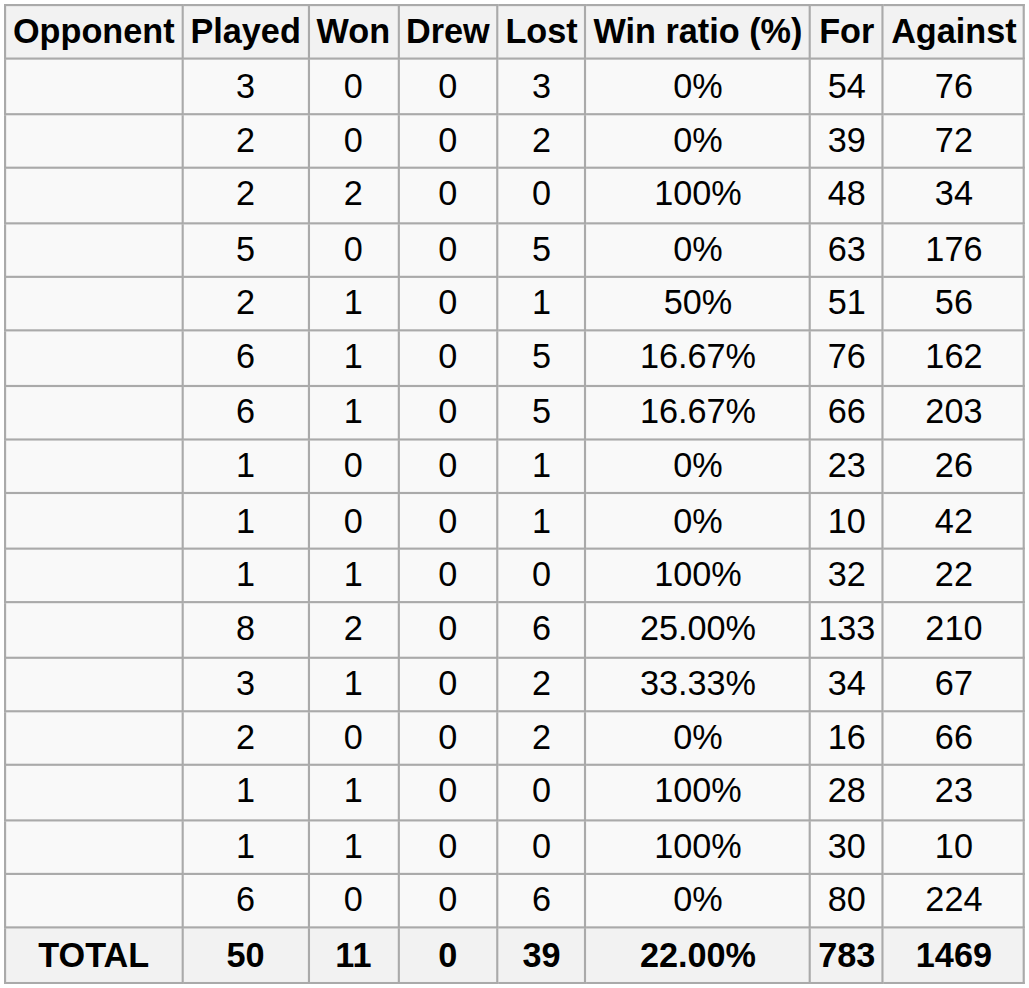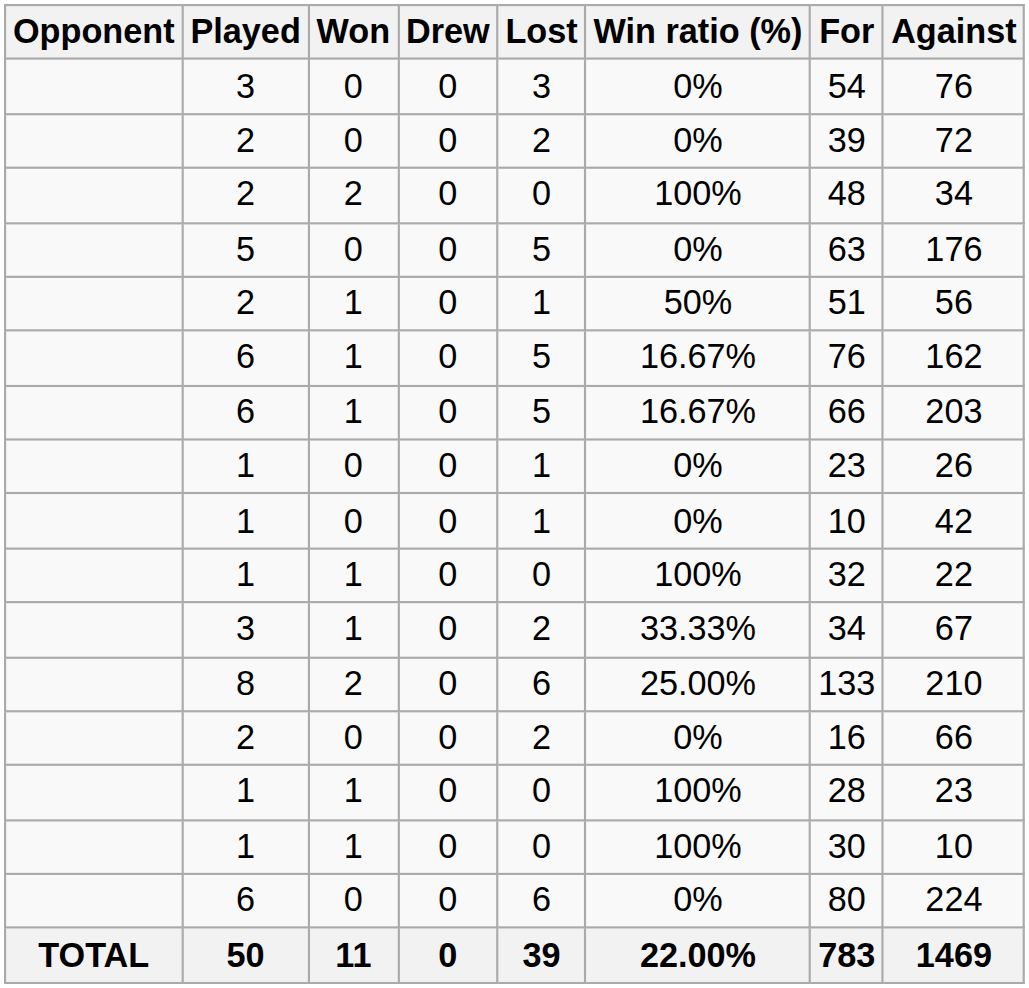 <table class="wikitable sortable">
 <tr>
 <th>Opponent</th>
 <th>Played</th>
 <th>Won</th>
 <th>Drew</th>
 <th>Lost</th>
 <th>Win ratio (%)</th>
 <th>For</th>
 <th>Against</th>
 </tr>
 <tr align=center>
 <td align=left></td>
 <td>3</td>
 <td>0</td>
 <td>0</td>
 <td>3</td>
 <td>0%</td>
 <td>54</td>
 <td>76</td>
 </tr>
 <tr align=center>
 <td align=left></td>
 <td>2</td>
 <td>0</td>
 <td>0</td>
 <td>2</td>
 <td>0%</td>
 <td>39</td>
 <td>72</td>
 </tr>
 <tr align=center>
 <td align=left></td>
 <td>2</td>
 <td>2</td>
 <td>0</td>
 <td>0</td>
 <td>100%</td>
 <td>48</td>
 <td>34</td>
 </tr>
 <tr align=center>
 <td align=left></td>
 <td>5</td>
 <td>0</td>
 <td>0</td>
 <td>5</td>
 <td>0%</td>
 <td>63</td>
 <td>176</td>
 </tr>
 <tr align=center>
 <td align=left></td>
 <td>2</td>
 <td>1</td>
 <td>0</td>
 <td>1</td>
 <td>50%</td>
 <td>51</td>
 <td>56</td>
 </tr>
 <tr align=center>
 <td align=left></td>
 <td>6</td>
 <td>1</td>
 <td>0</td>
 <td>5</td>
 <td>16.67%</td>
 <td>76</td>
 <td>162</td>
 </tr>
 <tr align=center>
 <td align=left></td>
 <td>6</td>
 <td>1</td>
 <td>0</td>
 <td>5</td>
 <td>16.67%</td>
 <td>66</td>
 <td>203</td>
 </tr>
 <tr align=center>
 <td align=left></td>
 <td>1</td>
 <td>0</td>
 <td>0</td>
 <td>1</td>
 <td>0%</td>
 <td>23</td>
 <td>26</td>
 </tr>
 <tr align=center>
 <td align=left></td>
 <td>1</td>
 <td>0</td>
 <td>0</td>
 <td>1</td>
 <td>0%</td>
 <td>10</td>
 <td>42</td>
 </tr>
 <tr align=center>
 <td align=left></td>
 <td>1</td>
 <td>1</td>
 <td>0</td>
 <td>0</td>
 <td>100%</td>
 <td>32</td>
 <td>22</td>
 </tr>
 <tr align=center>
 <td align=left></td>
+<td>3</td>
+<td>1</td>
+<td>0</td>
+<td>2</td>
+<td>33.33%</td>
+<td>34</td>
+<td>67</td>
+</tr>
+<tr align=center>
+<td align=left></td>
 <td>8</td>
 <td>2</td>
 <td>0</td>
 <td>6</td>
 <td>25.00%</td>
 <td>133</td>
 <td>210</td>
-</tr>
-<tr align=center>
-<td align=left></td>
-<td>3</td>
-<td>1</td>
-<td>0</td>
-<td>2</td>
-<td>33.33%</td>
-<td>34</td>
-<td>67</td>
 </tr>
 <tr align=center>
 <td align=left></td>
 <td>2</td>
 <td>0</td>
 <td>0</td>
 <td>2</td>
 <td>0%</td>
 <td>16</td>
 <td>66</td>
 </tr>
 <tr align=center>
 <td align=left></td>
 <td>1</td>
 <td>1</td>
 <td>0</td>
 <td>0</td>
 <td>100%</td>
 <td>28</td>
 <td>23</td>
 </tr>
 <tr align=center>
 <td align=left></td>
 <td>1</td>
 <td>1</td>
 <td>0</td>
 <td>0</td>
 <td>100%</td>
 <td>30</td>
 <td>10</td>
 </tr>
 <tr align=center>
 <td align=left></td>
 <td>6</td>
 <td>0</td>
 <td>0</td>
 <td>6</td>
 <td>0%</td>
 <td>80</td>
 <td>224</td>
 </tr>
 <tr align=center>
 <th>TOTAL</th>
 <th>50</th>
 <th>11</th>
 <th>0</th>
 <th>39</th>
 <th>22.00%</th>
 <th>783</th>
 <th>1469</th>
 </tr>
 </table>
